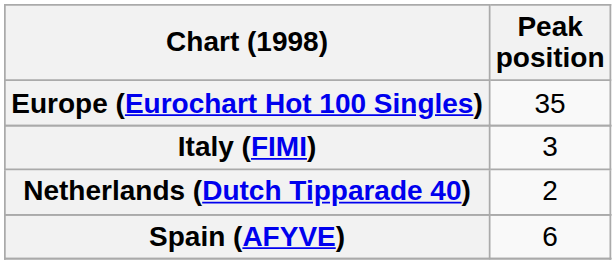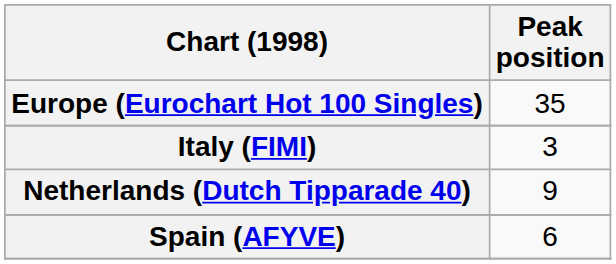 <table class="wikitable plainrowheaders sortable">
 <tr>
 <th>Chart (1998)</th>
 <th>Peak<br>position</th>
 </tr>
 <tr>
 <th scope="row">Europe (<a href='#'>Eurochart Hot 100 Singles</a>)</th>
 <td align=center>35</td>
 </tr>
 <tr>
 </tr>
 <tr>
 </tr>
 <tr>
 <th scope="row">Italy (<a href='#'>FIMI</a>)</th>
 <td align="center">3</td>
 </tr>
 <tr>
 <th scope="row">Netherlands (<a href='#'>Dutch Tipparade 40</a>)</th>
-<td align="center">2</td>
+<td align="center">9</td>
 </tr>
 <tr>
 </tr>
 <tr>
 <th scope="row">Spain (<a href='#'>AFYVE</a>)</th>
 <td align="center">6</td>
 </tr>
 <tr>
 </tr>
 <tr>
 </tr>
 </table>
